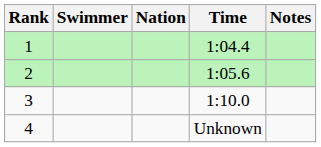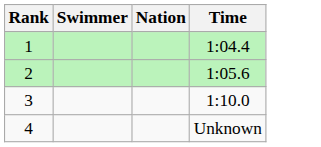 <table class="wikitable sortable" style="text-align:center">
 <tr>
 <th>Rank</th>
 <th>Swimmer</th>
 <th>Nation</th>
 <th>Time</th>
-<th>Notes</th>
 </tr>
 <tr bgcolor=bbf3bb>
 <td>1</td>
 <td align=left></td>
 <td align=left></td>
 <td>1:04.4</td>
-<td></td>
 </tr>
 <tr bgcolor=bbf3bb>
 <td>2</td>
 <td align=left></td>
 <td align=left></td>
 <td>1:05.6</td>
-<td></td>
 </tr>
 <tr>
 <td>3</td>
 <td align=left></td>
 <td align=left></td>
 <td>1:10.0</td>
-<td></td>
 </tr>
 <tr>
 <td>4</td>
 <td align=left></td>
 <td align=left></td>
 <td>Unknown</td>
-<td></td>
 </tr>
 </table>
